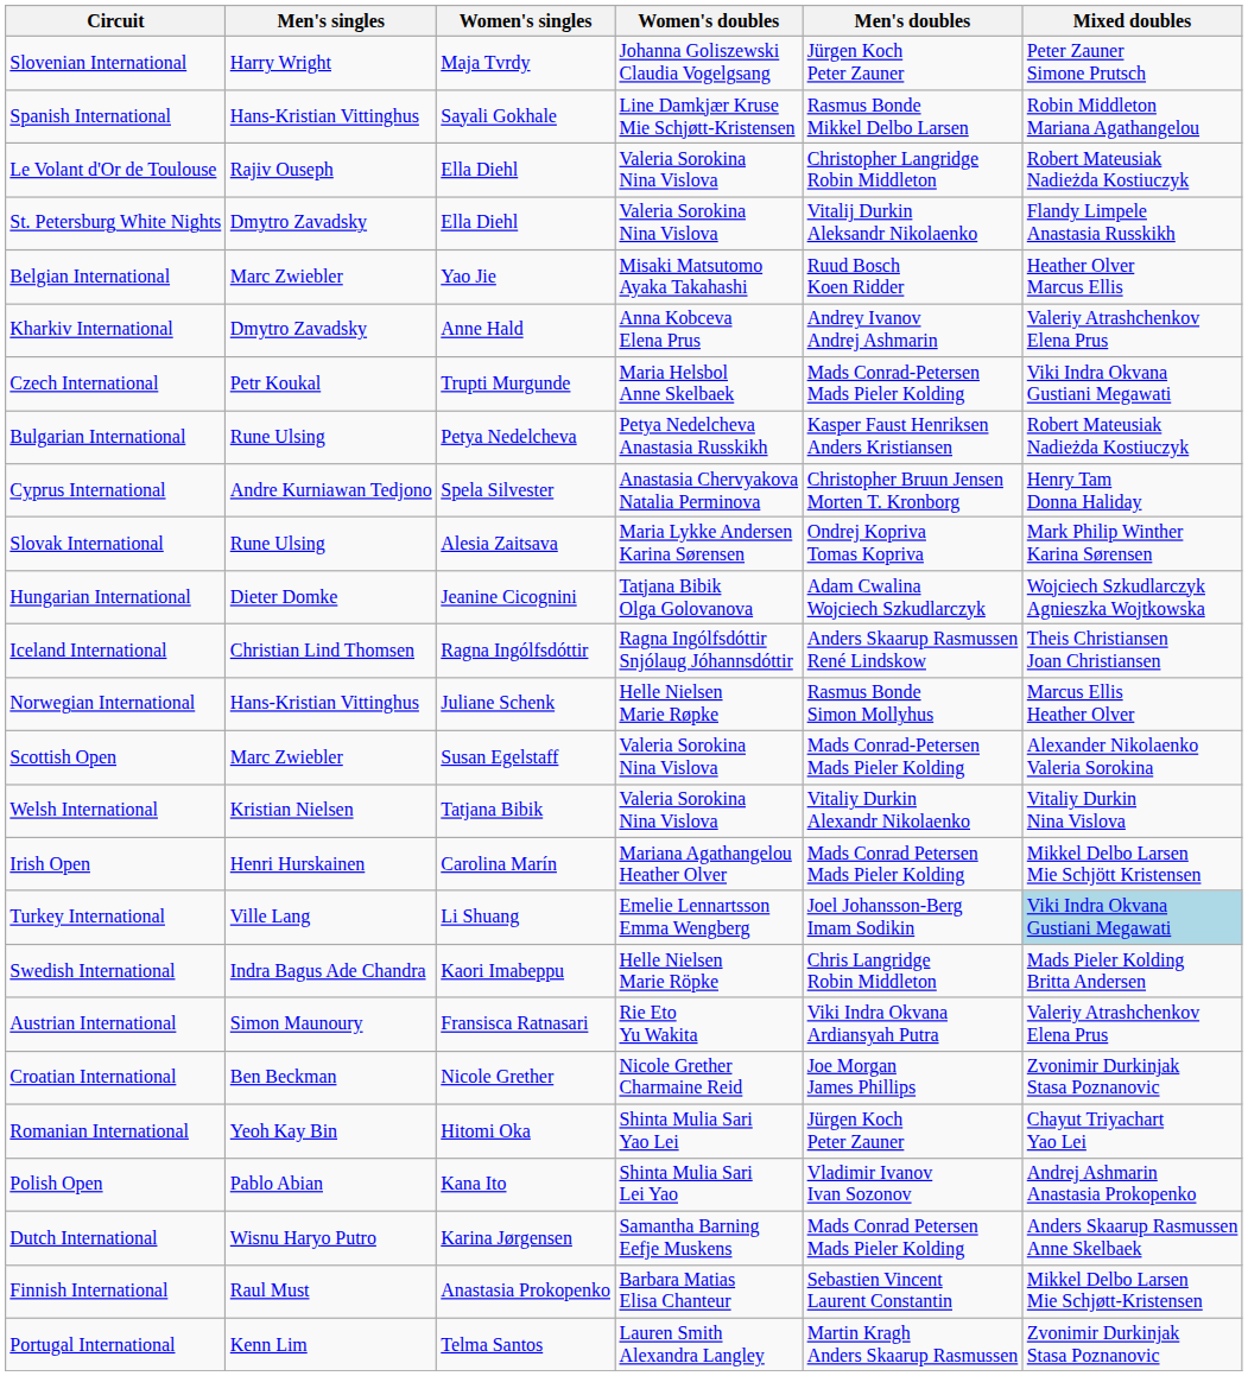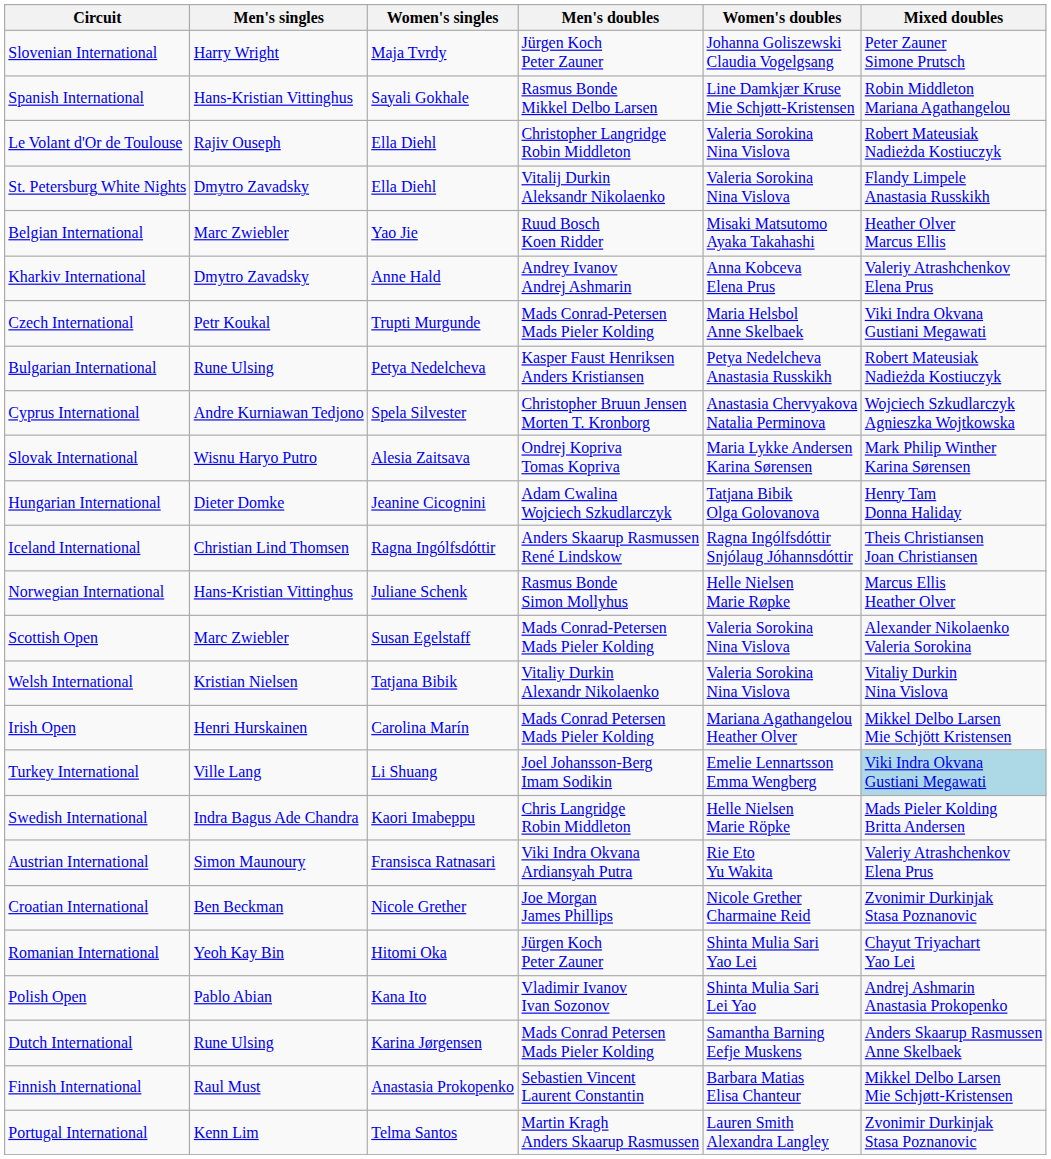 <table class=wikitable style="font-size:85%">
 <tr>
 <th>Circuit</th>
 <th>Men's singles</th>
 <th>Women's singles</th>
+<th>Men's doubles</th>
 <th>Women's doubles</th>
-<th>Men's doubles</th>
 <th>Mixed doubles</th>
 </tr>
 <tr>
 <td><a href='#'>Slovenian International</a></td>
 <td> <a href='#'>Harry Wright</a></td>
 <td> <a href='#'>Maja Tvrdy</a></td>
+<td> <a href='#'>Jürgen Koch</a> <br> <a href='#'>Peter Zauner</a></td>
 <td> <a href='#'>Johanna Goliszewski</a><br> <a href='#'>Claudia Vogelgsang</a></td>
-<td> <a href='#'>Jürgen Koch</a> <br> <a href='#'>Peter Zauner</a></td>
 <td> <a href='#'>Peter Zauner</a><br> <a href='#'>Simone Prutsch</a></td>
 </tr>
 <tr>
 <td><a href='#'>Spanish International</a></td>
 <td> <a href='#'>Hans-Kristian Vittinghus</a></td>
 <td> <a href='#'>Sayali Gokhale</a></td>
+<td> <a href='#'>Rasmus Bonde</a> <br>  <a href='#'>Mikkel Delbo Larsen</a></td>
 <td> <a href='#'>Line Damkjær Kruse</a> <br>  <a href='#'>Mie Schjøtt-Kristensen</a></td>
-<td> <a href='#'>Rasmus Bonde</a> <br>  <a href='#'>Mikkel Delbo Larsen</a></td>
 <td> <a href='#'>Robin Middleton</a> <br>  <a href='#'>Mariana Agathangelou</a></td>
 </tr>
 <tr>
 <td><a href='#'>Le Volant d'Or de Toulouse</a></td>
 <td> <a href='#'>Rajiv Ouseph</a></td>
 <td> <a href='#'>Ella Diehl</a></td>
+<td> <a href='#'>Christopher Langridge</a><br> <a href='#'>Robin Middleton</a></td>
 <td> <a href='#'>Valeria Sorokina</a><br> <a href='#'>Nina Vislova</a></td>
-<td> <a href='#'>Christopher Langridge</a><br> <a href='#'>Robin Middleton</a></td>
 <td> <a href='#'>Robert Mateusiak</a><br> <a href='#'>Nadieżda Kostiuczyk</a></td>
 </tr>
 <tr>
 <td><a href='#'>St. Petersburg White Nights</a></td>
 <td> <a href='#'>Dmytro Zavadsky</a></td>
 <td> <a href='#'>Ella Diehl</a></td>
+<td> <a href='#'>Vitalij Durkin</a><br> <a href='#'>Aleksandr Nikolaenko</a></td>
 <td> <a href='#'>Valeria Sorokina</a><br> <a href='#'>Nina Vislova</a></td>
-<td> <a href='#'>Vitalij Durkin</a><br> <a href='#'>Aleksandr Nikolaenko</a></td>
 <td> <a href='#'>Flandy Limpele</a><br> <a href='#'>Anastasia Russkikh</a></td>
 </tr>
 <tr>
 <td><a href='#'>Belgian International</a></td>
 <td> <a href='#'>Marc Zwiebler</a></td>
 <td> <a href='#'>Yao Jie</a></td>
+<td> <a href='#'>Ruud Bosch</a> <br>  <a href='#'>Koen Ridder</a></td>
 <td> <a href='#'>Misaki Matsutomo</a> <br>  <a href='#'>Ayaka Takahashi</a></td>
-<td> <a href='#'>Ruud Bosch</a> <br>  <a href='#'>Koen Ridder</a></td>
 <td> <a href='#'>Heather Olver</a> <br>  <a href='#'>Marcus Ellis</a></td>
 </tr>
 <tr>
 <td><a href='#'>Kharkiv International</a></td>
 <td> <a href='#'>Dmytro Zavadsky</a></td>
 <td> <a href='#'>Anne Hald</a></td>
+<td> <a href='#'>Andrey Ivanov</a><br> <a href='#'>Andrej Ashmarin</a></td>
 <td> <a href='#'>Anna Kobceva</a><br> <a href='#'>Elena Prus</a></td>
-<td> <a href='#'>Andrey Ivanov</a><br> <a href='#'>Andrej Ashmarin</a></td>
 <td> <a href='#'>Valeriy Atrashchenkov</a><br> <a href='#'>Elena Prus</a></td>
 </tr>
 <tr>
 <td><a href='#'>Czech International</a></td>
 <td> <a href='#'>Petr Koukal</a></td>
 <td> <a href='#'>Trupti Murgunde</a></td>
+<td> <a href='#'>Mads Conrad-Petersen</a> <br>  <a href='#'>Mads Pieler Kolding</a></td>
 <td> <a href='#'>Maria Helsbol</a> <br>  <a href='#'>Anne Skelbaek</a></td>
-<td> <a href='#'>Mads Conrad-Petersen</a> <br>  <a href='#'>Mads Pieler Kolding</a></td>
 <td> <a href='#'>Viki Indra Okvana</a> <br>  <a href='#'>Gustiani Megawati</a></td>
 </tr>
 <tr>
 <td><a href='#'>Bulgarian International</a></td>
 <td> <a href='#'>Rune Ulsing</a></td>
 <td> <a href='#'>Petya Nedelcheva</a></td>
+<td> <a href='#'>Kasper Faust Henriksen</a><br> <a href='#'>Anders Kristiansen</a></td>
 <td> <a href='#'>Petya Nedelcheva</a><br> <a href='#'>Anastasia Russkikh</a></td>
-<td> <a href='#'>Kasper Faust Henriksen</a><br> <a href='#'>Anders Kristiansen</a></td>
 <td> <a href='#'>Robert Mateusiak</a><br> <a href='#'>Nadieżda Kostiuczyk</a></td>
 </tr>
 <tr>
 <td><a href='#'>Cyprus International</a></td>
 <td> <a href='#'>Andre Kurniawan Tedjono</a></td>
 <td> <a href='#'>Spela Silvester</a></td>
+<td> <a href='#'>Christopher Bruun Jensen</a> <br>  <a href='#'>Morten T. Kronborg</a></td>
 <td> <a href='#'>Anastasia Chervyakova</a> <br>  <a href='#'>Natalia Perminova</a></td>
-<td> <a href='#'>Christopher Bruun Jensen</a> <br>  <a href='#'>Morten T. Kronborg</a></td>
-<td> <a href='#'>Henry Tam</a> <br>  <a href='#'>Donna Haliday</a></td>
+<td> <a href='#'>Wojciech Szkudlarczyk</a> <br>  <a href='#'>Agnieszka Wojtkowska</a></td>
 </tr>
 <tr>
 <td><a href='#'>Slovak International</a></td>
-<td> <a href='#'>Rune Ulsing</a></td>
+<td> <a href='#'>Wisnu Haryo Putro</a></td>
 <td> <a href='#'>Alesia Zaitsava</a></td>
+<td> <a href='#'>Ondrej Kopriva</a> <br>  <a href='#'>Tomas Kopriva</a></td>
 <td> <a href='#'>Maria Lykke Andersen</a> <br>  <a href='#'>Karina Sørensen</a></td>
-<td> <a href='#'>Ondrej Kopriva</a> <br>  <a href='#'>Tomas Kopriva</a></td>
 <td> <a href='#'>Mark Philip Winther</a> <br>  <a href='#'>Karina Sørensen</a></td>
 </tr>
 <tr>
 <td><a href='#'>Hungarian International</a></td>
 <td> <a href='#'>Dieter Domke</a></td>
 <td> <a href='#'>Jeanine Cicognini</a></td>
+<td> <a href='#'>Adam Cwalina</a> <br>  <a href='#'>Wojciech Szkudlarczyk</a></td>
 <td> <a href='#'>Tatjana Bibik</a> <br>  <a href='#'>Olga Golovanova</a></td>
-<td> <a href='#'>Adam Cwalina</a> <br>  <a href='#'>Wojciech Szkudlarczyk</a></td>
-<td> <a href='#'>Wojciech Szkudlarczyk</a> <br>  <a href='#'>Agnieszka Wojtkowska</a></td>
+<td> <a href='#'>Henry Tam</a> <br>  <a href='#'>Donna Haliday</a></td>
 </tr>
 <tr>
 <td><a href='#'>Iceland International</a></td>
 <td> <a href='#'>Christian Lind Thomsen</a></td>
 <td> <a href='#'>Ragna Ingólfsdóttir</a></td>
+<td> <a href='#'>Anders Skaarup Rasmussen</a> <br>  <a href='#'>René Lindskow</a></td>
 <td> <a href='#'>Ragna Ingólfsdóttir</a> <br>  <a href='#'>Snjólaug Jóhannsdóttir</a></td>
-<td> <a href='#'>Anders Skaarup Rasmussen</a> <br>  <a href='#'>René Lindskow</a></td>
 <td> <a href='#'>Theis Christiansen</a> <br>  <a href='#'>Joan Christiansen</a></td>
 </tr>
 <tr>
 <td><a href='#'>Norwegian International</a></td>
 <td> <a href='#'>Hans-Kristian Vittinghus</a></td>
 <td> <a href='#'>Juliane Schenk</a></td>
+<td> <a href='#'>Rasmus Bonde</a> <br>  <a href='#'>Simon Mollyhus</a></td>
 <td> <a href='#'>Helle Nielsen</a> <br>  <a href='#'>Marie Røpke</a></td>
-<td> <a href='#'>Rasmus Bonde</a> <br>  <a href='#'>Simon Mollyhus</a></td>
 <td> <a href='#'>Marcus Ellis</a> <br>  <a href='#'>Heather Olver</a></td>
 </tr>
 <tr>
 <td><a href='#'>Scottish Open</a></td>
 <td> <a href='#'>Marc Zwiebler</a></td>
 <td> <a href='#'>Susan Egelstaff</a></td>
+<td> <a href='#'>Mads Conrad-Petersen</a> <br>  <a href='#'>Mads Pieler Kolding</a></td>
 <td> <a href='#'>Valeria Sorokina</a> <br>  <a href='#'>Nina Vislova</a></td>
-<td> <a href='#'>Mads Conrad-Petersen</a> <br>  <a href='#'>Mads Pieler Kolding</a></td>
 <td> <a href='#'>Alexander Nikolaenko</a> <br>  <a href='#'>Valeria Sorokina</a></td>
 </tr>
 <tr>
 <td><a href='#'>Welsh International</a></td>
 <td> <a href='#'>Kristian Nielsen</a></td>
 <td> <a href='#'>Tatjana Bibik</a></td>
+<td> <a href='#'>Vitaliy Durkin</a><br> <a href='#'>Alexandr Nikolaenko</a></td>
 <td> <a href='#'>Valeria Sorokina</a><br> <a href='#'>Nina Vislova</a></td>
-<td> <a href='#'>Vitaliy Durkin</a><br> <a href='#'>Alexandr Nikolaenko</a></td>
 <td> <a href='#'>Vitaliy Durkin</a><br> <a href='#'>Nina Vislova</a></td>
 </tr>
 <tr>
 <td><a href='#'>Irish Open</a></td>
 <td> <a href='#'>Henri Hurskainen</a></td>
 <td> <a href='#'>Carolina Marín</a></td>
+<td> <a href='#'>Mads Conrad Petersen</a> <br>  <a href='#'>Mads Pieler Kolding</a></td>
 <td> <a href='#'>Mariana Agathangelou</a> <br>  <a href='#'>Heather Olver</a></td>
-<td> <a href='#'>Mads Conrad Petersen</a> <br>  <a href='#'>Mads Pieler Kolding</a></td>
 <td> <a href='#'>Mikkel Delbo Larsen</a> <br>  <a href='#'>Mie Schjött Kristensen</a></td>
 </tr>
 <tr>
 <td><a href='#'>Turkey International</a></td>
 <td> <a href='#'>Ville Lang</a></td>
 <td> <a href='#'>Li Shuang</a></td>
+<td> <a href='#'>Joel Johansson-Berg</a> <br>  <a href='#'>Imam Sodikin</a></td>
 <td> <a href='#'>Emelie Lennartsson</a> <br>  <a href='#'>Emma Wengberg</a></td>
-<td> <a href='#'>Joel Johansson-Berg</a> <br>  <a href='#'>Imam Sodikin</a></td>
 <td style="background: lightblue;"> <a href='#'>Viki Indra Okvana</a> <br>  <a href='#'>Gustiani Megawati</a></td>
 </tr>
 <tr>
 <td><a href='#'>Swedish International</a></td>
 <td> <a href='#'>Indra Bagus Ade Chandra</a></td>
 <td> <a href='#'>Kaori Imabeppu</a></td>
+<td> <a href='#'>Chris Langridge</a> <br>  <a href='#'>Robin Middleton</a></td>
 <td> <a href='#'>Helle Nielsen</a> <br>  <a href='#'>Marie Röpke</a></td>
-<td> <a href='#'>Chris Langridge</a> <br>  <a href='#'>Robin Middleton</a></td>
 <td> <a href='#'>Mads Pieler Kolding</a> <br>  <a href='#'>Britta Andersen</a></td>
 </tr>
 <tr>
 <td><a href='#'>Austrian International</a></td>
 <td> <a href='#'>Simon Maunoury</a></td>
 <td> <a href='#'>Fransisca Ratnasari</a></td>
+<td> <a href='#'>Viki Indra Okvana</a> <br>  <a href='#'>Ardiansyah Putra</a></td>
 <td> <a href='#'>Rie Eto</a> <br>  <a href='#'>Yu Wakita</a></td>
-<td> <a href='#'>Viki Indra Okvana</a> <br>  <a href='#'>Ardiansyah Putra</a></td>
 <td> <a href='#'>Valeriy Atrashchenkov</a> <br>  <a href='#'>Elena Prus</a></td>
 </tr>
 <tr>
 <td><a href='#'>Croatian International</a></td>
 <td> <a href='#'>Ben Beckman</a></td>
 <td> <a href='#'>Nicole Grether</a></td>
+<td> <a href='#'>Joe Morgan</a> <br>  <a href='#'>James Phillips</a></td>
 <td> <a href='#'>Nicole Grether</a> <br>  <a href='#'>Charmaine Reid</a></td>
-<td> <a href='#'>Joe Morgan</a> <br>  <a href='#'>James Phillips</a></td>
 <td> <a href='#'>Zvonimir Durkinjak</a> <br>  <a href='#'>Stasa Poznanovic</a></td>
 </tr>
 <tr>
 <td><a href='#'>Romanian International</a></td>
 <td> <a href='#'>Yeoh Kay Bin</a></td>
 <td> <a href='#'>Hitomi Oka</a></td>
+<td> <a href='#'>Jürgen Koch</a> <br>  <a href='#'>Peter Zauner</a></td>
 <td> <a href='#'>Shinta Mulia Sari</a> <br>  <a href='#'>Yao Lei</a></td>
-<td> <a href='#'>Jürgen Koch</a> <br>  <a href='#'>Peter Zauner</a></td>
 <td> <a href='#'>Chayut Triyachart</a> <br>  <a href='#'>Yao Lei</a></td>
 </tr>
 <tr>
 <td><a href='#'>Polish Open</a></td>
 <td><a href='#'>Pablo Abian</a></td>
 <td><a href='#'>Kana Ito</a></td>
+<td><a href='#'>Vladimir Ivanov</a><br><a href='#'>Ivan Sozonov</a></td>
 <td><a href='#'>Shinta Mulia Sari</a><br><a href='#'>Lei Yao</a></td>
-<td><a href='#'>Vladimir Ivanov</a><br><a href='#'>Ivan Sozonov</a></td>
 <td><a href='#'>Andrej Ashmarin</a><br><a href='#'>Anastasia Prokopenko</a></td>
 </tr>
 <tr>
 <td><a href='#'>Dutch International</a></td>
-<td> <a href='#'>Wisnu Haryo Putro</a></td>
+<td> <a href='#'>Rune Ulsing</a></td>
 <td> <a href='#'>Karina Jørgensen</a></td>
+<td> <a href='#'>Mads Conrad Petersen</a><br> <a href='#'>Mads Pieler Kolding</a></td>
 <td> <a href='#'>Samantha Barning</a><br> <a href='#'>Eefje Muskens</a></td>
-<td> <a href='#'>Mads Conrad Petersen</a><br> <a href='#'>Mads Pieler Kolding</a></td>
 <td> <a href='#'>Anders Skaarup Rasmussen</a><br> <a href='#'>Anne Skelbaek</a></td>
 </tr>
 <tr>
 <td><a href='#'>Finnish International</a></td>
 <td> <a href='#'>Raul Must</a></td>
 <td> <a href='#'>Anastasia Prokopenko</a></td>
+<td> <a href='#'>Sebastien Vincent</a> <br>  <a href='#'>Laurent Constantin</a></td>
 <td> <a href='#'>Barbara Matias</a> <br>  <a href='#'>Elisa Chanteur</a></td>
-<td> <a href='#'>Sebastien Vincent</a> <br>  <a href='#'>Laurent Constantin</a></td>
 <td> <a href='#'>Mikkel Delbo Larsen</a> <br>  <a href='#'>Mie Schjøtt-Kristensen</a></td>
 </tr>
 <tr>
 <td><a href='#'>Portugal International</a></td>
 <td> <a href='#'>Kenn Lim</a></td>
 <td> <a href='#'>Telma Santos</a></td>
+<td> <a href='#'>Martin Kragh</a> <br>  <a href='#'>Anders Skaarup Rasmussen</a></td>
 <td> <a href='#'>Lauren Smith</a> <br>  <a href='#'>Alexandra Langley</a></td>
-<td> <a href='#'>Martin Kragh</a> <br>  <a href='#'>Anders Skaarup Rasmussen</a></td>
 <td> <a href='#'>Zvonimir Durkinjak</a> <br>  <a href='#'>Stasa Poznanovic</a></td>
 </tr>
 </table>
